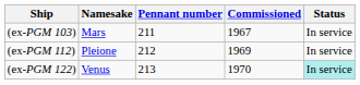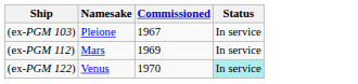 <table class="wikitable">
 <tr>
 <th>Ship</th>
 <th>Namesake</th>
-<th><a href='#'>Pennant number</a></th>
 <th><a href='#'>Commissioned</a></th>
 <th>Status</th>
 </tr>
 <tr>
 <td> (ex-<em>PGM 103</em>)</td>
-<td><a href='#'>Mars</a></td>
-<td>211</td>
+<td><a href='#'>Pleione</a></td>
 <td>1967</td>
 <td>In service</td>
 </tr>
 <tr>
 <td> (ex-<em>PGM 112</em>)</td>
-<td><a href='#'>Pleione</a></td>
-<td>212</td>
+<td><a href='#'>Mars</a></td>
 <td>1969</td>
 <td>In service</td>
 </tr>
 <tr>
 <td> (ex-<em>PGM 122</em>)</td>
 <td><a href='#'>Venus</a></td>
-<td>213</td>
 <td>1970</td>
 <td style="background: paleturquoise;">In service</td>
 </tr>
 </table>
